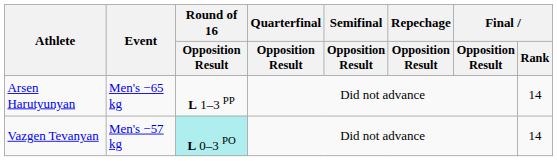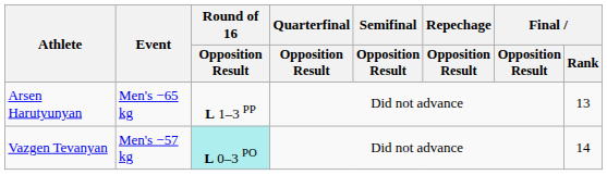 <table class="wikitable" style="font-size:90%">
 <tr>
 <th rowspan=2>Athlete</th>
 <th rowspan=2>Event</th>
 <th>Round of 16</th>
 <th>Quarterfinal</th>
 <th>Semifinal</th>
 <th>Repechage</th>
 <th colspan=2>Final / </th>
 </tr>
 <tr style="font-size: 95%">
 <th>Opposition<br>Result</th>
 <th>Opposition<br>Result</th>
 <th>Opposition<br>Result</th>
 <th>Opposition<br>Result</th>
 <th>Opposition<br>Result</th>
 <th>Rank</th>
 </tr>
 <tr align=center>
 <td align=left><a href='#'>Arsen Harutyunyan</a></td>
 <td align=left><a href='#'>Men's −65 kg</a></td>
 <td><br><strong>L</strong> 1–3 <sup>PP</sup></td>
 <td colspan=4>Did not advance</td>
-<td>14</td>
+<td>13</td>
 </tr>
 <tr align=center>
 <td align=left><a href='#'>Vazgen Tevanyan</a></td>
 <td align=left><a href='#'>Men's −57 kg</a></td>
 <td style="background: paleturquoise;"><br><strong>L</strong> 0–3 <sup>PO</sup></td>
 <td colspan=4>Did not advance</td>
 <td>14</td>
 </tr>
 </table>
